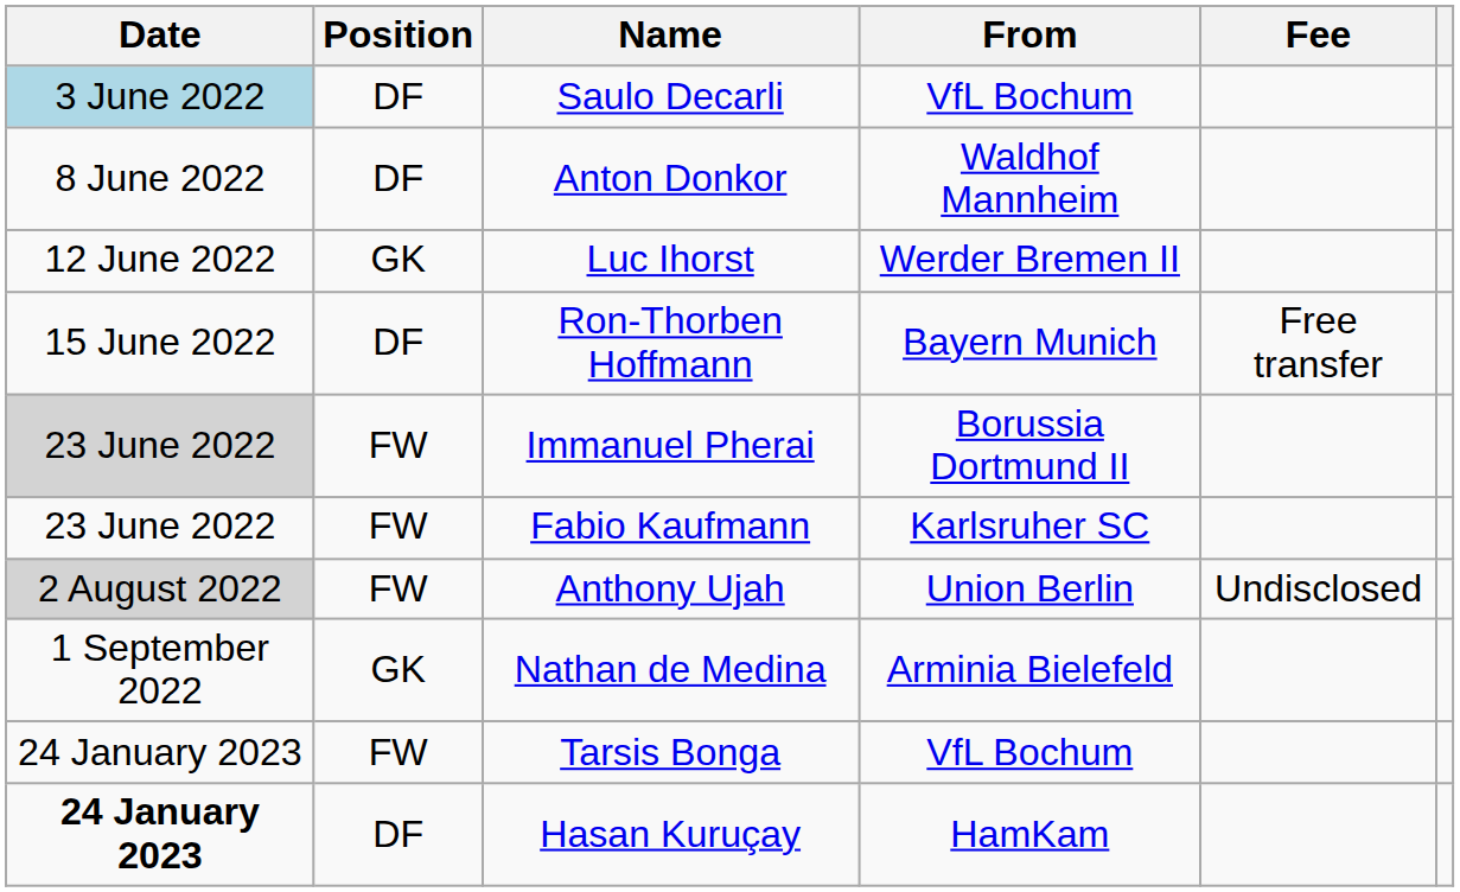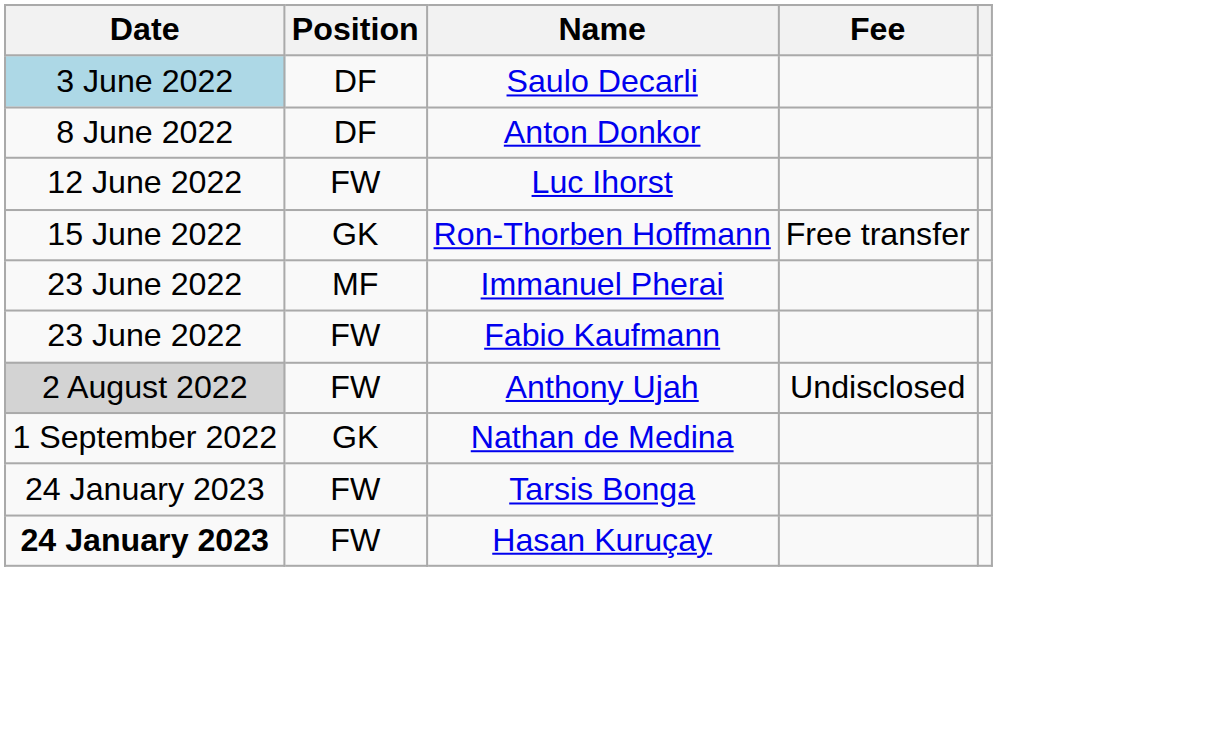 <table class="wikitable" style="text-align:center;">
 <tr>
 <th>Date</th>
 <th>Position</th>
 <th>Name</th>
-<th>From</th>
 <th>Fee</th>
 <th></th>
 </tr>
 <tr>
 <td style="background: lightblue;">3 June 2022</td>
 <td>DF</td>
 <td><a href='#'>Saulo Decarli</a></td>
-<td><a href='#'>VfL Bochum</a></td>
 <td></td>
 <td></td>
 </tr>
 <tr>
 <td>8 June 2022</td>
 <td>DF</td>
 <td><a href='#'>Anton Donkor</a></td>
-<td><a href='#'>Waldhof Mannheim</a></td>
 <td></td>
 <td></td>
 </tr>
 <tr>
 <td>12 June 2022</td>
-<td>GK</td>
+<td>FW</td>
 <td><a href='#'>Luc Ihorst</a></td>
-<td><a href='#'>Werder Bremen II</a></td>
 <td></td>
 <td></td>
 </tr>
 <tr>
 <td>15 June 2022</td>
-<td>DF</td>
+<td>GK</td>
 <td><a href='#'>Ron-Thorben Hoffmann</a></td>
-<td><a href='#'>Bayern Munich</a></td>
 <td>Free transfer</td>
 <td></td>
 </tr>
 <tr>
-<td style="background: lightgrey;">23 June 2022</td>
-<td>FW</td>
+<td>23 June 2022</td>
+<td>MF</td>
 <td><a href='#'>Immanuel Pherai</a></td>
-<td><a href='#'>Borussia Dortmund II</a></td>
 <td></td>
 <td></td>
 </tr>
 <tr>
 <td>23 June 2022</td>
 <td>FW</td>
 <td><a href='#'>Fabio Kaufmann</a></td>
-<td><a href='#'>Karlsruher SC</a></td>
 <td></td>
 <td></td>
 </tr>
 <tr>
 <td style="background: lightgrey;">2 August 2022</td>
 <td>FW</td>
 <td><a href='#'>Anthony Ujah</a></td>
-<td><a href='#'>Union Berlin</a></td>
 <td>Undisclosed</td>
 <td></td>
 </tr>
 <tr>
 <td>1 September 2022</td>
 <td>GK</td>
 <td><a href='#'>Nathan de Medina</a></td>
-<td><a href='#'>Arminia Bielefeld</a></td>
 <td></td>
 <td></td>
 </tr>
 <tr>
 <td>24 January 2023</td>
 <td>FW</td>
 <td><a href='#'>Tarsis Bonga</a></td>
-<td><a href='#'>VfL Bochum</a></td>
 <td></td>
 <td></td>
 </tr>
 <tr>
 <td><strong>24 January 2023</strong></td>
-<td>DF</td>
+<td>FW</td>
 <td><a href='#'>Hasan Kuruçay</a></td>
-<td><a href='#'>HamKam</a></td>
 <td></td>
 <td></td>
 </tr>
 </table>
